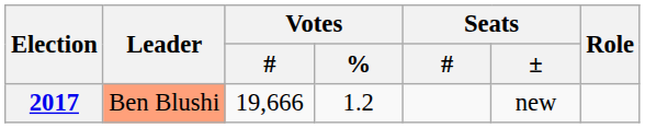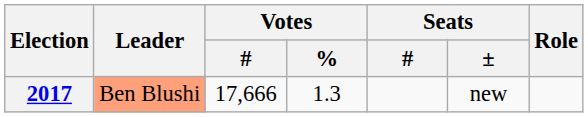 <table class=wikitable style="text-align:center">
 <tr>
 <th rowspan=2>Election</th>
 <th rowspan=2>Leader</th>
 <th colspan=2>Votes</th>
 <th colspan=2>Seats</th>
 <th rowspan=2>Role</th>
 </tr>
 <tr>
 <th style="width:50px">#</th>
 <th style="width:50px">%</th>
 <th style="width:50px">#</th>
 <th style="width:50px">±</th>
 </tr>
 <tr>
 <th><a href='#'>2017</a></th>
 <td style="background: lightsalmon;">Ben Blushi</td>
-<td>19,666</td>
-<td>1.2</td>
+<td>17,666</td>
+<td>1.3</td>
 <td style="text-align:right;"></td>
 <td>new</td>
 <td></td>
 </tr>
 </table>
